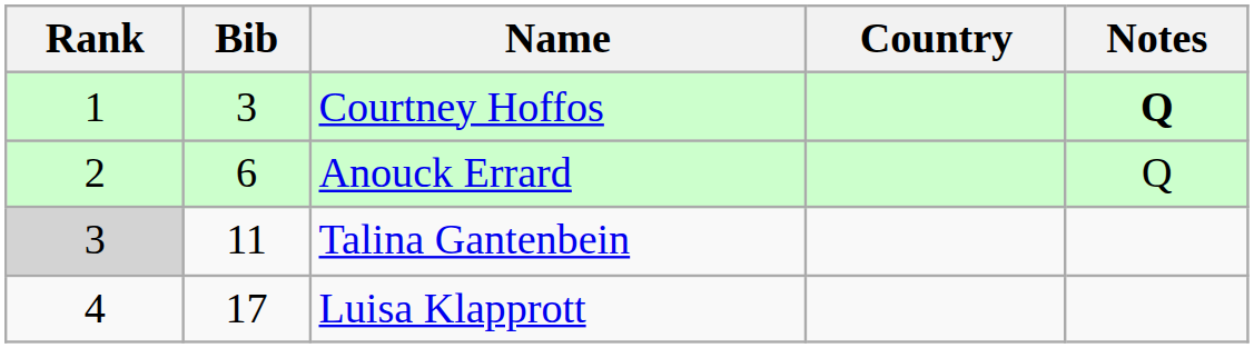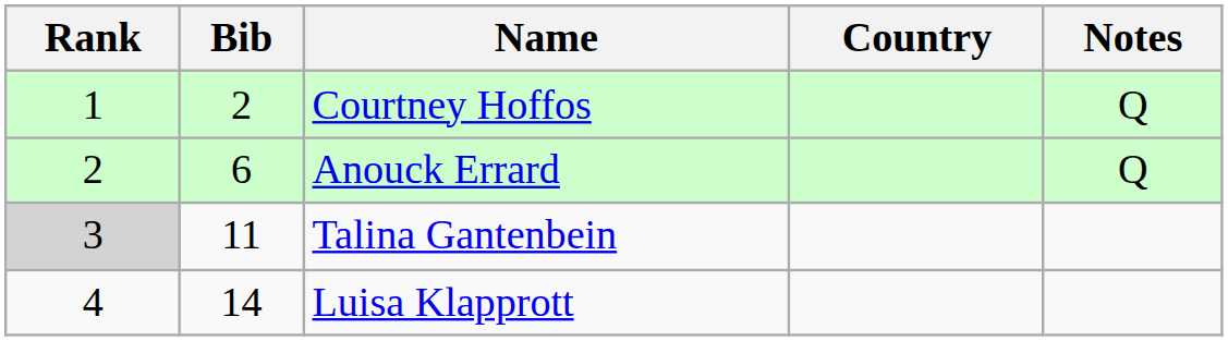 <table class="wikitable" style="text-align:center; width:470px">
 <tr>
 <th>Rank</th>
 <th>Bib</th>
 <th>Name</th>
 <th>Country</th>
 <th>Notes</th>
 </tr>
 <tr bgcolor=ccffcc>
 <td>1</td>
-<td>3</td>
+<td>2</td>
 <td align=left><a href='#'>Courtney Hoffos</a></td>
 <td align=left></td>
-<td><strong>Q</strong></td>
+<td>Q</td>
 </tr>
 <tr bgcolor=ccffcc>
 <td>2</td>
 <td>6</td>
 <td align=left><a href='#'>Anouck Errard</a></td>
 <td align=left></td>
 <td>Q</td>
 </tr>
 <tr>
 <td style="background: lightgrey;">3</td>
 <td>11</td>
 <td align=left><a href='#'>Talina Gantenbein</a></td>
 <td align=left></td>
 <td></td>
 </tr>
 <tr>
 <td>4</td>
-<td>17</td>
+<td>14</td>
 <td align=left><a href='#'>Luisa Klapprott</a></td>
 <td align=left></td>
 <td></td>
 </tr>
 </table>
